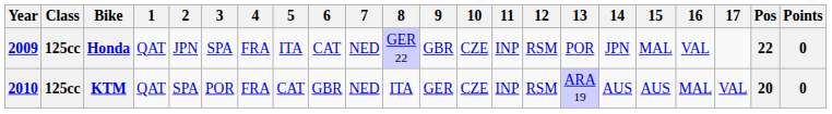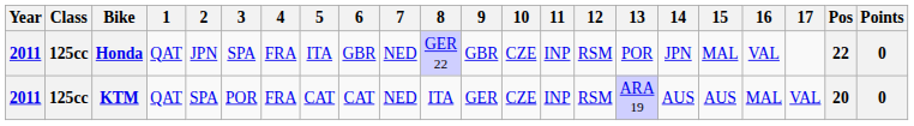 <table class="wikitable" style="text-align:center">
 <tr>
 <th>Year</th>
 <th>Class</th>
 <th>Bike</th>
 <th>1</th>
 <th>2</th>
 <th>3</th>
 <th>4</th>
 <th>5</th>
 <th>6</th>
 <th>7</th>
 <th>8</th>
 <th>9</th>
 <th>10</th>
 <th>11</th>
 <th>12</th>
 <th>13</th>
 <th>14</th>
 <th>15</th>
 <th>16</th>
 <th>17</th>
 <th>Pos</th>
 <th>Points</th>
 </tr>
 <tr>
-<th align="left"><a href='#'>2009</a></th>
+<th align="left"><a href='#'>2011</a></th>
 <th align="left">125cc</th>
 <th align="left"><a href='#'>Honda</a></th>
 <td><a href='#'>QAT</a></td>
 <td><a href='#'>JPN</a></td>
 <td><a href='#'>SPA</a></td>
 <td><a href='#'>FRA</a></td>
 <td><a href='#'>ITA</a></td>
-<td><a href='#'>CAT</a></td>
+<td><a href='#'>GBR</a></td>
 <td><a href='#'>NED</a></td>
 <td style="background:#cfcfff;"><a href='#'>GER</a><br><small>22</small></td>
 <td><a href='#'>GBR</a></td>
 <td><a href='#'>CZE</a></td>
 <td><a href='#'>INP</a></td>
 <td><a href='#'>RSM</a></td>
 <td><a href='#'>POR</a></td>
 <td><a href='#'>JPN</a></td>
 <td><a href='#'>MAL</a></td>
 <td><a href='#'>VAL</a></td>
 <td></td>
 <th>22</th>
 <th>0</th>
 </tr>
 <tr>
-<th align="left"><a href='#'>2010</a></th>
+<th align="left"><a href='#'>2011</a></th>
 <th align="left">125cc</th>
 <th align="left"><a href='#'>KTM</a></th>
 <td><a href='#'>QAT</a></td>
 <td><a href='#'>SPA</a></td>
 <td><a href='#'>POR</a></td>
 <td><a href='#'>FRA</a></td>
 <td><a href='#'>CAT</a></td>
-<td><a href='#'>GBR</a></td>
+<td><a href='#'>CAT</a></td>
 <td><a href='#'>NED</a></td>
 <td><a href='#'>ITA</a></td>
 <td><a href='#'>GER</a></td>
 <td><a href='#'>CZE</a></td>
 <td><a href='#'>INP</a></td>
 <td><a href='#'>RSM</a></td>
 <td style="background:#cfcfff;"><a href='#'>ARA</a><br><small>19</small></td>
 <td><a href='#'>AUS</a></td>
 <td><a href='#'>AUS</a></td>
 <td><a href='#'>MAL</a></td>
 <td><a href='#'>VAL</a></td>
 <th>20</th>
 <th>0</th>
 </tr>
 </table>
